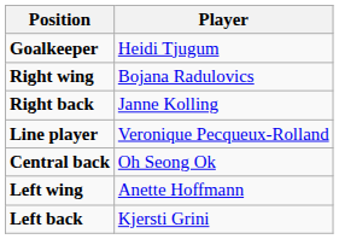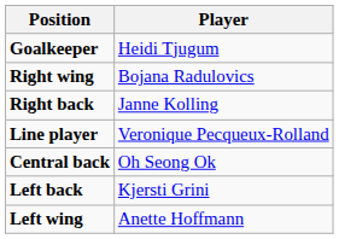 <table class="wikitable">
 <tr>
 <th>Position</th>
 <th>Player</th>
 </tr>
 <tr>
 <td><strong>Goalkeeper</strong></td>
 <td> <a href='#'>Heidi Tjugum</a></td>
 </tr>
 <tr>
 <td><strong>Right wing</strong></td>
 <td> <a href='#'>Bojana Radulovics</a></td>
 </tr>
 <tr>
 <td><strong>Right back</strong></td>
 <td> <a href='#'>Janne Kolling</a></td>
 </tr>
 <tr>
 <td><strong>Line player</strong></td>
 <td> <a href='#'>Veronique Pecqueux-Rolland</a></td>
 </tr>
 <tr>
 <td><strong>Central back</strong></td>
 <td> <a href='#'>Oh Seong Ok</a></td>
 </tr>
 <tr>
+<td><strong>Left back</strong></td>
+<td> <a href='#'>Kjersti Grini</a></td>
+</tr>
+<tr>
 <td><strong>Left wing</strong></td>
 <td> <a href='#'>Anette Hoffmann</a></td>
 </tr>
-<tr>
-<td><strong>Left back</strong></td>
-<td> <a href='#'>Kjersti Grini</a></td>
-</tr>
 </table>
